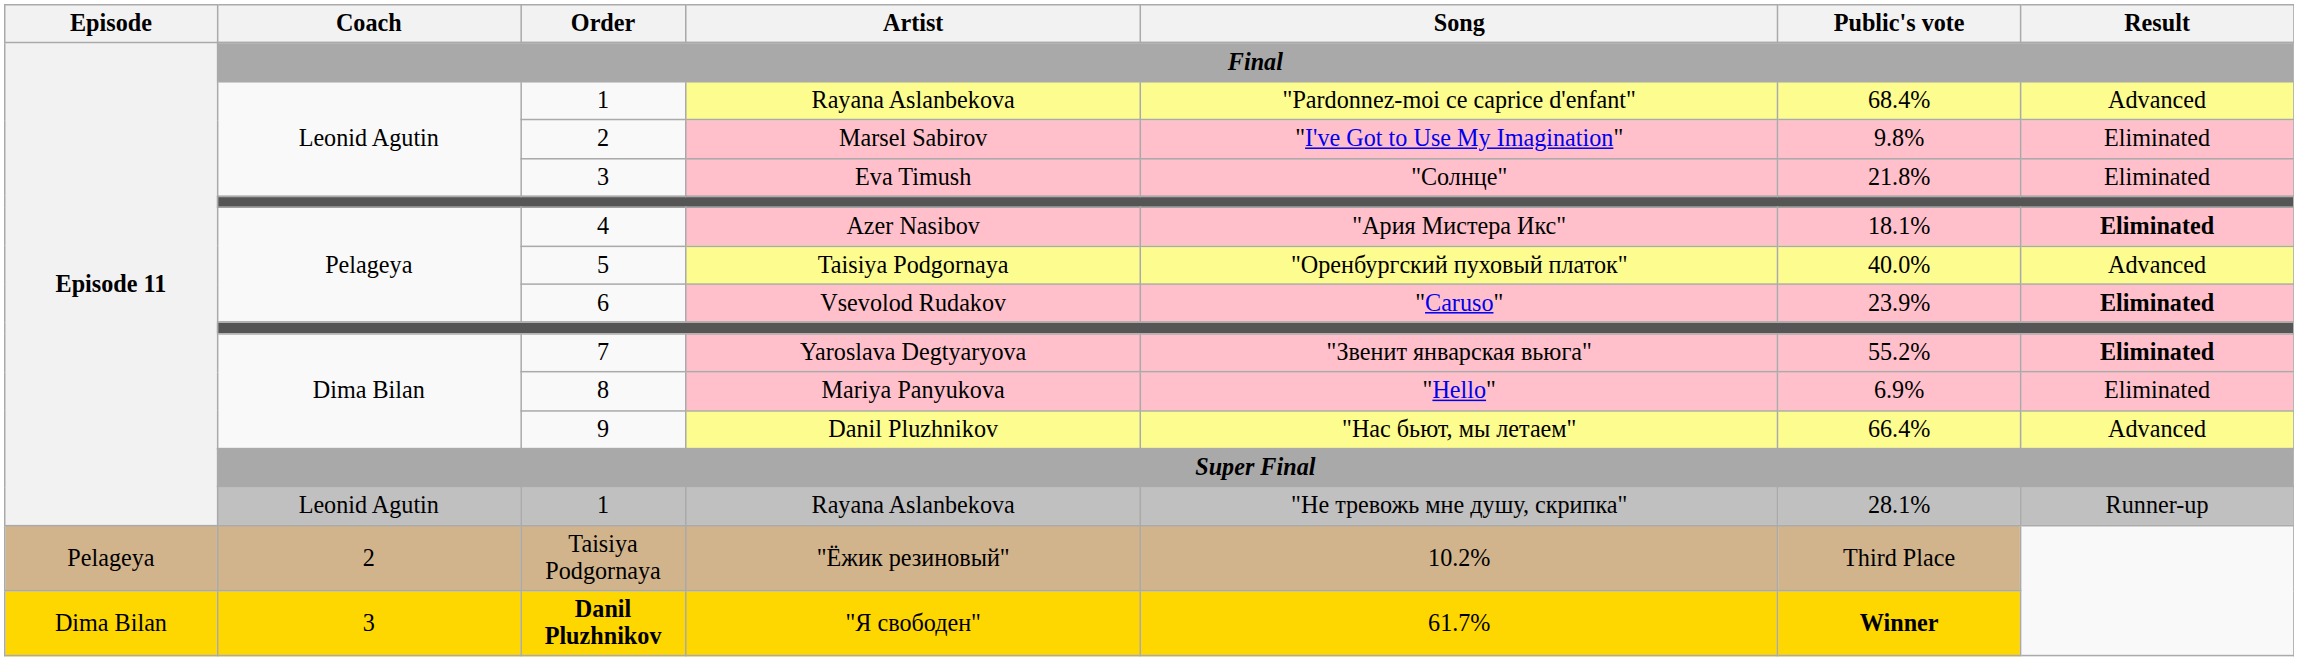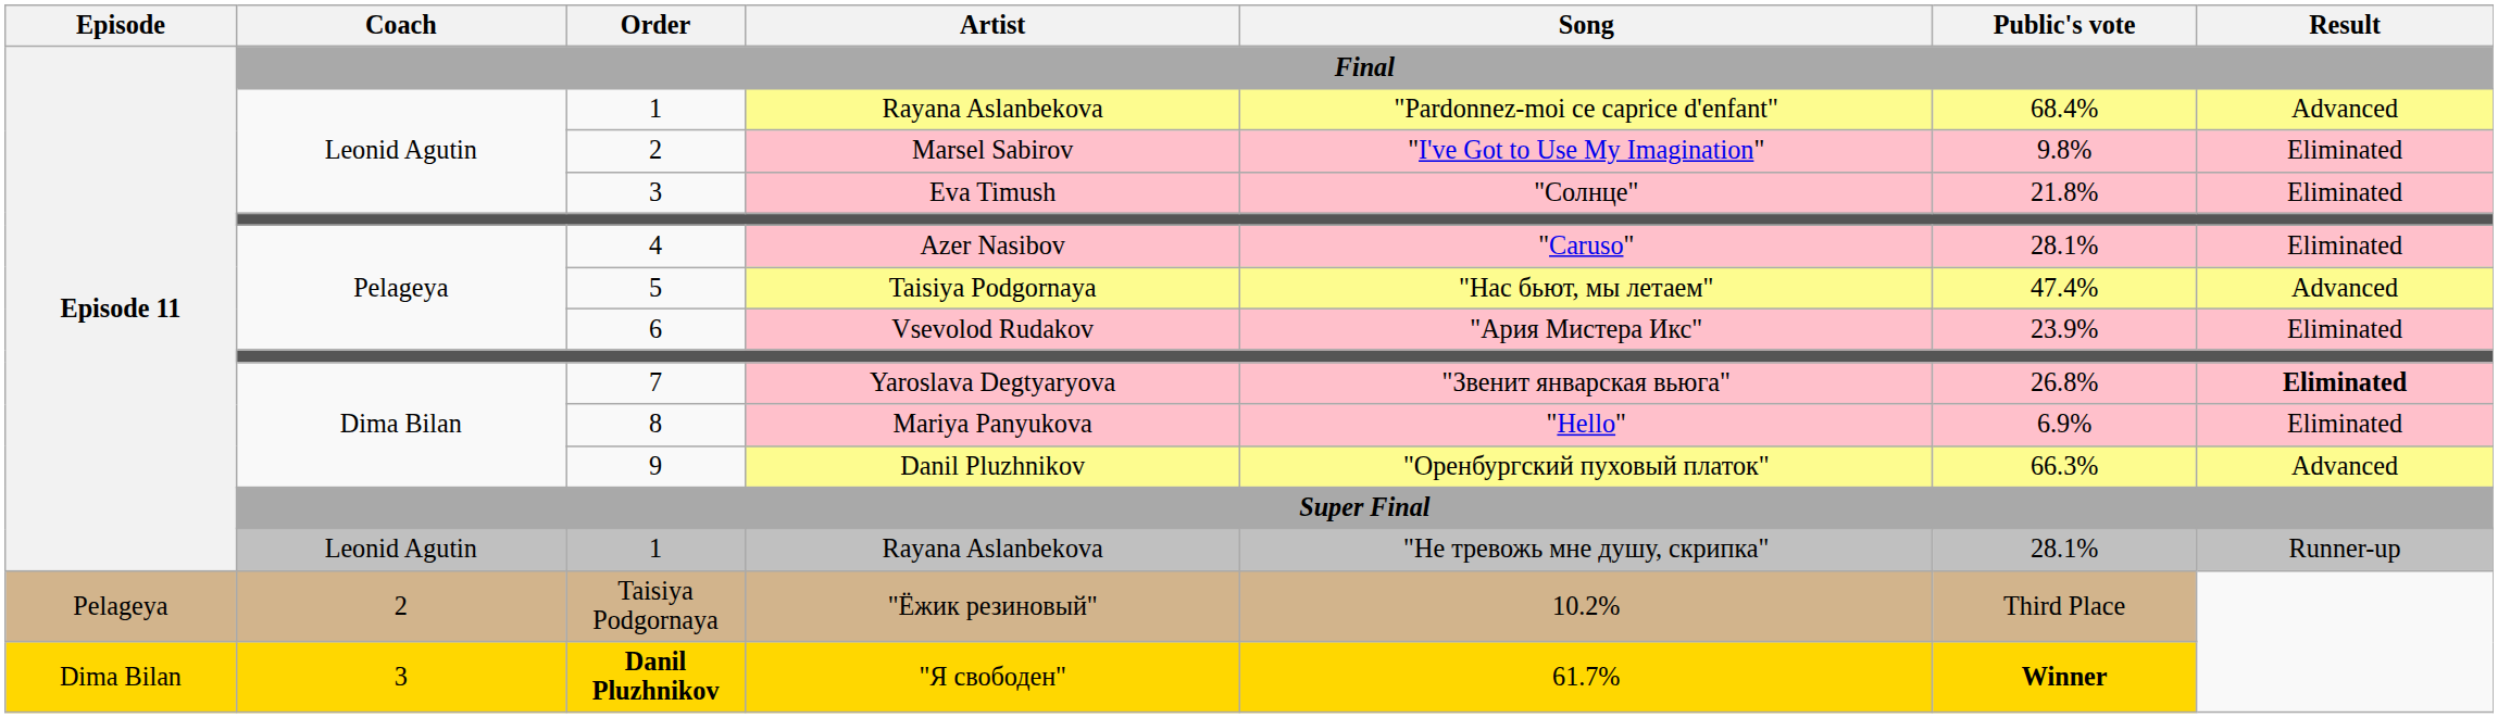 <table class="wikitable" style="text-align:center; width:120%;">
 <tr>
 <th style="width:07%;">Episode</th>
 <th style="width:10%;">Coach</th>
 <th style="width:05%;">Order</th>
 <th style="width:15%;">Artist</th>
 <th style="width:21%;">Song</th>
 <th style="width:08%;">Public's vote</th>
 <th style="width:09%;">Result</th>
 </tr>
 <tr>
 <th rowspan=17 scope="row">Episode 11 <br> </th>
 </tr>
 <tr>
 <td colspan=6 style = "background: darkgray"><strong><em>Final</em></strong></td>
 </tr>
 <tr>
 <td rowspan=3>Leonid Agutin</td>
 <td>1</td>
 <td style="background:#fdfc8f;">Rayana Aslanbekova</td>
 <td style="background:#fdfc8f;">"Pardonnez-moi ce caprice d'enfant"</td>
 <td style="background:#fdfc8f;">68.4%</td>
 <td style="background:#fdfc8f;">Advanced</td>
 </tr>
 <tr>
 <td>2</td>
 <td style="background:pink;">Marsel Sabirov</td>
 <td style="background:pink;">"<a href='#'>I've Got to Use My Imagination</a>"</td>
 <td style="background:pink;">9.8%</td>
 <td style="background:pink;">Eliminated</td>
 </tr>
 <tr>
 <td>3</td>
 <td style="background:pink;">Eva Timush</td>
 <td style="background:pink;">"Солнце"</td>
 <td style="background:pink;">21.8%</td>
 <td style="background:pink;">Eliminated</td>
 </tr>
 <tr>
 <td colspan=6 style="background:#555555;"></td>
 </tr>
 <tr>
 <td rowspan=3>Pelageya</td>
 <td>4</td>
 <td style="background:pink;">Azer Nasibov</td>
-<td style="background:pink;">"Ария Мистера Икс"</td>
-<td style="background:pink;">18.1%</td>
-<td style="background:pink;"><strong>Eliminated</strong></td>
+<td style="background:pink;">"<a href='#'>Caruso</a>"</td>
+<td style="background:pink;">28.1%</td>
+<td style="background:pink;">Eliminated</td>
 </tr>
 <tr>
 <td>5</td>
 <td style="background:#fdfc8f;">Taisiya Podgornaya</td>
-<td style="background:#fdfc8f;">"Оренбургский пуховый платок"</td>
-<td style="background:#fdfc8f;">40.0%</td>
+<td style="background:#fdfc8f;">"Нас бьют, мы летаем"</td>
+<td style="background:#fdfc8f;">47.4%</td>
 <td style="background:#fdfc8f;">Advanced</td>
 </tr>
 <tr>
 <td>6</td>
 <td style="background:pink;">Vsevolod Rudakov</td>
-<td style="background:pink;">"<a href='#'>Caruso</a>"</td>
+<td style="background:pink;">"Ария Мистера Икс"</td>
 <td style="background:pink;">23.9%</td>
-<td style="background:pink;"><strong>Eliminated</strong></td>
+<td style="background:pink;">Eliminated</td>
 </tr>
 <tr>
 <td colspan=6 style="background:#555555;"></td>
 </tr>
 <tr>
 <td rowspan=3>Dima Bilan</td>
 <td>7</td>
 <td style="background:pink;">Yaroslava Degtyaryova</td>
 <td style="background:pink;">"Звенит январская вьюга"</td>
-<td style="background:pink;">55.2%</td>
+<td style="background:pink;">26.8%</td>
 <td style="background:pink;"><strong>Eliminated</strong></td>
 </tr>
 <tr>
 <td>8</td>
 <td style="background:pink;">Mariya Panyukova</td>
 <td style="background:pink;">"<a href='#'>Hello</a>"</td>
 <td style="background:pink;">6.9%</td>
 <td style="background:pink;">Eliminated</td>
 </tr>
 <tr>
 <td>9</td>
 <td style="background:#fdfc8f;">Danil Pluzhnikov</td>
-<td style="background:#fdfc8f;">"Нас бьют, мы летаем"</td>
-<td style="background:#fdfc8f;">66.4%</td>
+<td style="background:#fdfc8f;">"Оренбургский пуховый платок"</td>
+<td style="background:#fdfc8f;">66.3%</td>
 <td style="background:#fdfc8f;">Advanced</td>
 </tr>
 <tr>
 </tr>
 <tr>
 <td colspan = 6 style = "background: darkgray"><strong><em>Super Final</em></strong></td>
 </tr>
 <tr>
 </tr>
 <tr bgcolor="silver">
 <td>Leonid Agutin</td>
 <td>1</td>
 <td>Rayana Aslanbekova</td>
 <td>"Не тревожь мне душу, скрипка"</td>
 <td>28.1%</td>
 <td>Runner-up</td>
 </tr>
 <tr bgcolor="tan">
 <td>Pelageya</td>
 <td>2</td>
 <td>Taisiya Podgornaya</td>
 <td>"Ёжик резиновый"</td>
 <td>10.2%</td>
 <td>Third Place</td>
 </tr>
 <tr bgcolor="gold">
 <td>Dima Bilan</td>
 <td>3</td>
 <td><strong>Danil Pluzhnikov</strong></td>
 <td>"Я свободен"</td>
 <td>61.7%</td>
 <td><strong>Winner</strong></td>
 </tr>
 </table>
